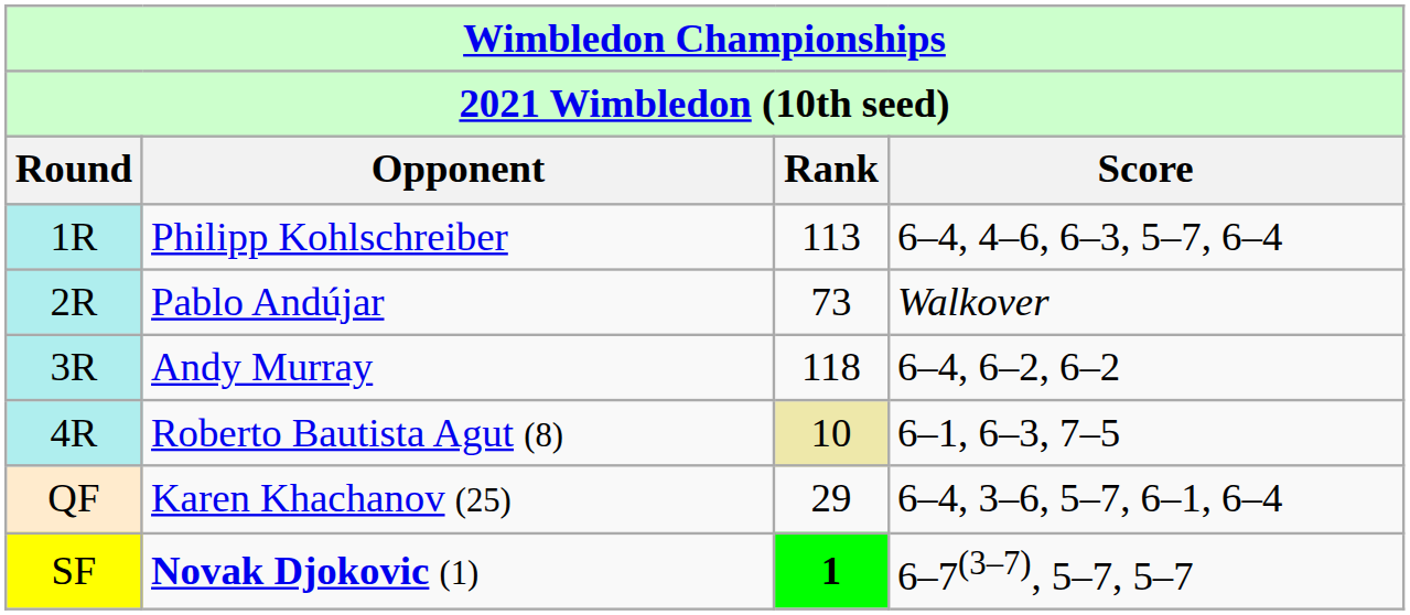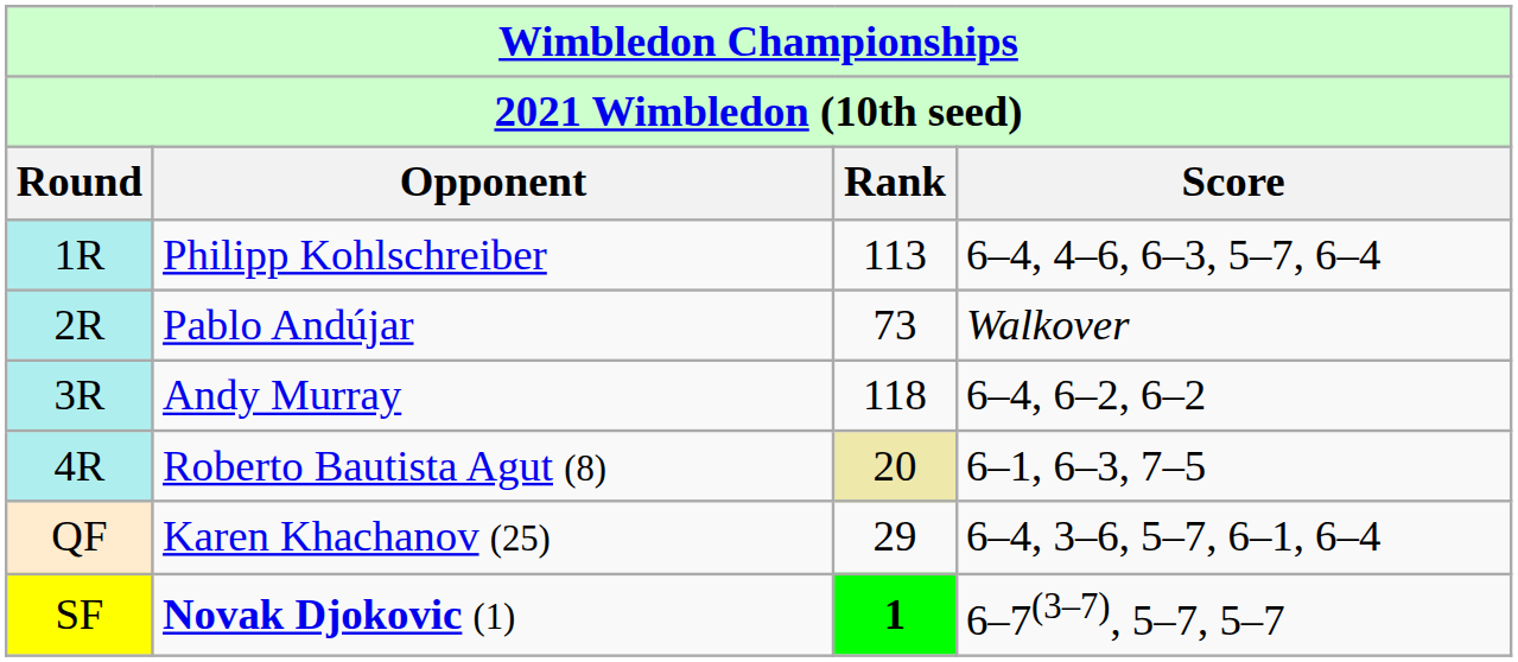 <table class=wikitable style=font-size:97%>
 <tr>
 <th colspan=4 style="background:#cfc;"><a href='#'>Wimbledon Championships</a></th>
 </tr>
 <tr>
 <th colspan=4 style="background:#cfc;"><a href='#'>2021 Wimbledon</a> (10th seed)</th>
 </tr>
 <tr>
 <th width=40>Round</th>
 <th width=235>Opponent</th>
 <th width=20>Rank</th>
 <th width=190>Score</th>
 </tr>
 <tr>
 <td align="center" style="background:#afeeee;">1R</td>
 <td> <a href='#'>Philipp Kohlschreiber</a></td>
 <td align="center">113</td>
 <td>6–4, 4–6, 6–3, 5–7, 6–4</td>
 </tr>
 <tr>
 <td align="center" style="background:#afeeee;">2R</td>
 <td> <a href='#'>Pablo Andújar</a></td>
 <td align="center">73</td>
 <td><em>Walkover</em></td>
 </tr>
 <tr>
 <td align="center" style="background:#afeeee;">3R</td>
 <td> <a href='#'>Andy Murray</a></td>
 <td align="center">118</td>
 <td>6–4, 6–2, 6–2</td>
 </tr>
 <tr>
 <td align="center" style="background:#afeeee;">4R</td>
 <td> <a href='#'>Roberto Bautista Agut</a> <small>(8)</small></td>
-<td align="center" bgcolor=eee8aa>10</td>
+<td align="center" bgcolor=eee8aa>20</td>
 <td>6–1, 6–3, 7–5</td>
 </tr>
 <tr>
 <td align="center" style="background:#ffebcd;">QF</td>
 <td> <a href='#'>Karen Khachanov</a> <small>(25)</small></td>
 <td align="center">29</td>
 <td>6–4, 3–6, 5–7, 6–1, 6–4</td>
 </tr>
 <tr>
 <td align="center" style="background:yellow;">SF</td>
 <td><strong> <a href='#'>Novak Djokovic</a></strong> <small>(1)</small></td>
 <td align="center" bgcolor=lime><strong>1</strong></td>
 <td>6–7<sup>(3–7)</sup>, 5–7, 5–7</td>
 </tr>
 </table>
